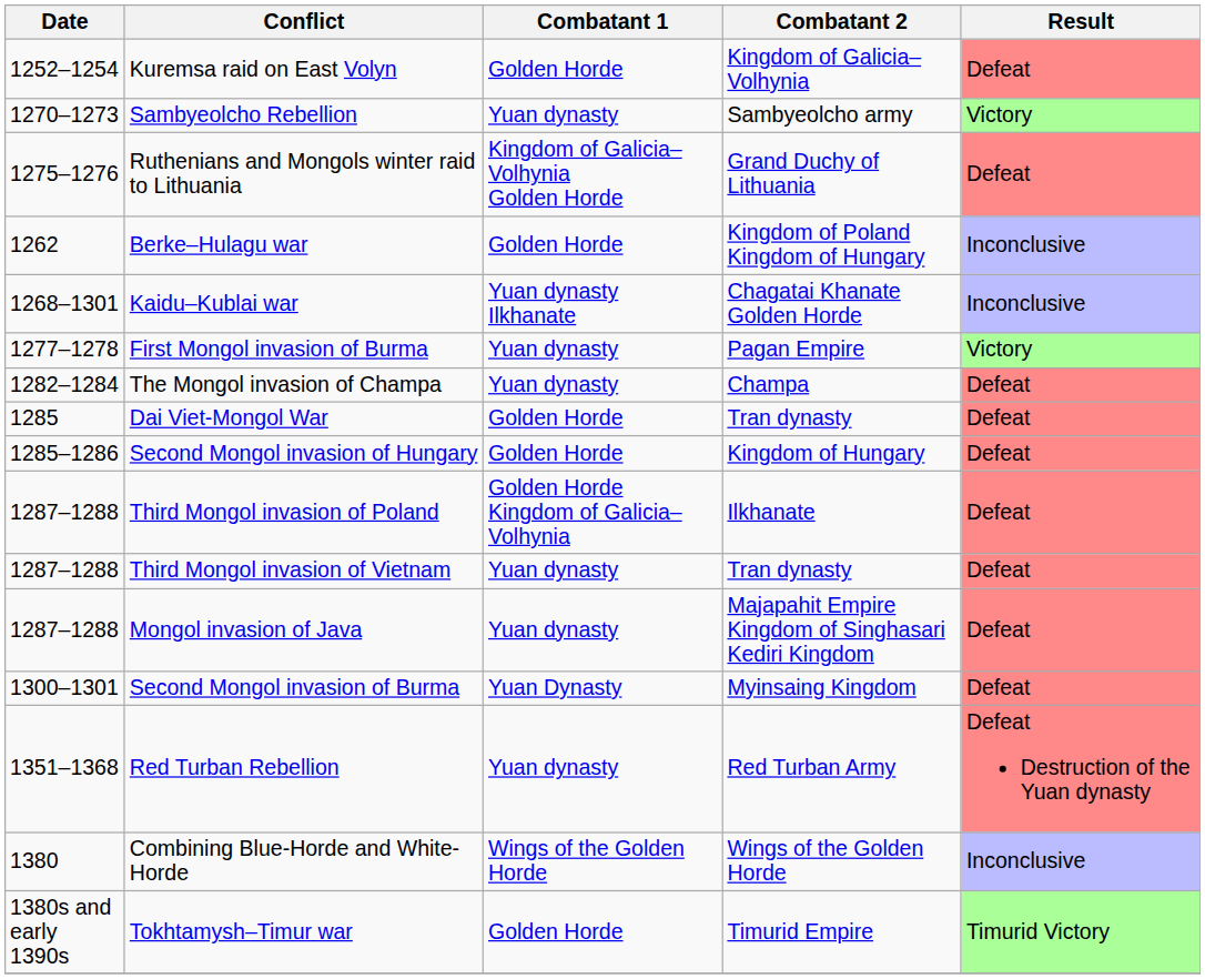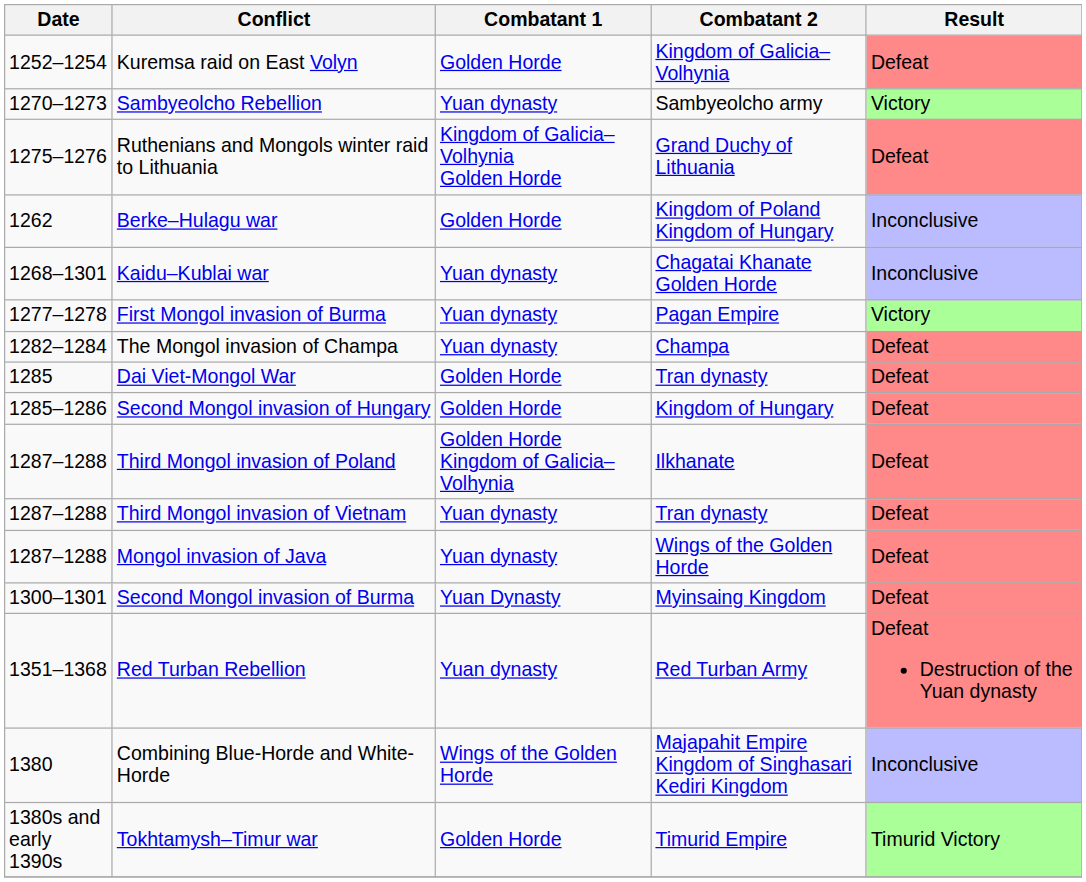 <table class="wikitable" width="100%">
 <tr>
 <th width="10%">Date</th>
 <th width="30%">Conflict</th>
 <th width="20%">Combatant 1</th>
 <th width="20%">Combatant 2</th>
 <th width="20%">Result</th>
 </tr>
 <tr>
 <td>1252–1254</td>
 <td>Kuremsa raid on East <a href='#'>Volyn</a></td>
 <td><a href='#'>Golden Horde</a></td>
 <td><a href='#'>Kingdom of Galicia–Volhynia</a></td>
 <td style="background:#F88">Defeat</td>
 </tr>
 <tr>
 <td>1270–1273</td>
 <td><a href='#'>Sambyeolcho Rebellion</a></td>
 <td><a href='#'>Yuan dynasty</a></td>
 <td>Sambyeolcho army</td>
 <td style="background:#AF9">Victory</td>
 </tr>
 <tr>
 <td>1275–1276</td>
 <td>Ruthenians and Mongols winter raid to Lithuania</td>
 <td><a href='#'>Kingdom of Galicia–Volhynia</a><br><a href='#'>Golden Horde</a></td>
 <td><a href='#'>Grand Duchy of Lithuania</a></td>
 <td style="background:#F88">Defeat</td>
 </tr>
 <tr>
 <td>1262</td>
 <td><a href='#'>Berke–Hulagu war</a></td>
 <td><a href='#'>Golden Horde</a></td>
 <td><a href='#'>Kingdom of Poland</a><br><a href='#'>Kingdom of Hungary</a></td>
 <td style="background:#BBF">Inconclusive</td>
 </tr>
 <tr>
 <td>1268–1301</td>
 <td><a href='#'>Kaidu–Kublai war</a></td>
-<td><a href='#'>Yuan dynasty</a><br><a href='#'>Ilkhanate</a></td>
+<td><a href='#'>Yuan dynasty</a></td>
 <td><a href='#'>Chagatai Khanate</a><br><a href='#'>Golden Horde</a></td>
 <td style="background:#BBF">Inconclusive</td>
 </tr>
 <tr>
 <td>1277–1278</td>
 <td><a href='#'>First Mongol invasion of Burma</a></td>
 <td><a href='#'>Yuan dynasty</a></td>
 <td><a href='#'>Pagan Empire</a></td>
 <td style="background:#AF9">Victory</td>
 </tr>
 <tr>
 <td>1282–1284</td>
 <td>The Mongol invasion of Champa</td>
 <td><a href='#'>Yuan dynasty</a></td>
 <td><a href='#'>Champa</a></td>
 <td style="background:#F88">Defeat</td>
 </tr>
 <tr>
 <td>1285</td>
 <td><a href='#'>Dai Viet-Mongol War</a></td>
 <td><a href='#'>Golden Horde</a></td>
 <td><a href='#'>Tran dynasty</a></td>
 <td style="background:#F88">Defeat</td>
 </tr>
 <tr>
 <td>1285–1286</td>
 <td><a href='#'>Second Mongol invasion of Hungary</a></td>
 <td><a href='#'>Golden Horde</a></td>
 <td><a href='#'>Kingdom of Hungary</a></td>
 <td style="background:#F88">Defeat</td>
 </tr>
 <tr>
 <td>1287–1288</td>
 <td><a href='#'>Third Mongol invasion of Poland</a></td>
 <td><a href='#'>Golden Horde</a><br><a href='#'>Kingdom of Galicia–Volhynia</a></td>
 <td><a href='#'>Ilkhanate</a></td>
 <td style="background:#F88">Defeat</td>
 </tr>
 <tr>
 <td>1287–1288</td>
 <td><a href='#'>Third Mongol invasion of Vietnam</a></td>
 <td><a href='#'>Yuan dynasty</a></td>
 <td><a href='#'>Tran dynasty</a></td>
 <td style="background:#F88">Defeat</td>
 </tr>
 <tr>
 <td>1287–1288</td>
 <td><a href='#'>Mongol invasion of Java</a></td>
 <td><a href='#'>Yuan dynasty</a></td>
-<td><a href='#'>Majapahit Empire</a><br><a href='#'>Kingdom of Singhasari</a><br><a href='#'>Kediri Kingdom</a></td>
+<td><a href='#'>Wings of the Golden Horde</a></td>
 <td style="background:#F88">Defeat</td>
 </tr>
 <tr>
 <td>1300–1301</td>
 <td><a href='#'>Second Mongol invasion of Burma</a></td>
 <td><a href='#'>Yuan Dynasty</a></td>
 <td><a href='#'>Myinsaing Kingdom</a></td>
 <td style="background:#F88">Defeat</td>
 </tr>
 <tr>
 <td>1351–1368</td>
 <td><a href='#'>Red Turban Rebellion</a></td>
 <td><a href='#'>Yuan dynasty</a></td>
 <td><a href='#'>Red Turban Army</a></td>
 <td style="background:#F88">Defeat<br><ul><li>Destruction of the Yuan dynasty</li></ul></td>
 </tr>
 <tr>
 <td>1380</td>
 <td>Combining Blue-Horde and White-Horde</td>
 <td><a href='#'>Wings of the Golden Horde</a></td>
-<td><a href='#'>Wings of the Golden Horde</a></td>
+<td><a href='#'>Majapahit Empire</a><br><a href='#'>Kingdom of Singhasari</a><br><a href='#'>Kediri Kingdom</a></td>
 <td style="background:#BBF">Inconclusive</td>
 </tr>
 <tr>
 <td>1380s and early 1390s</td>
 <td><a href='#'>Tokhtamysh–Timur war</a></td>
 <td><a href='#'>Golden Horde</a></td>
 <td><a href='#'>Timurid Empire</a></td>
 <td style="background:#AF9">Timurid Victory</td>
 </tr>
 <tr>
 </tr>
 </table>
